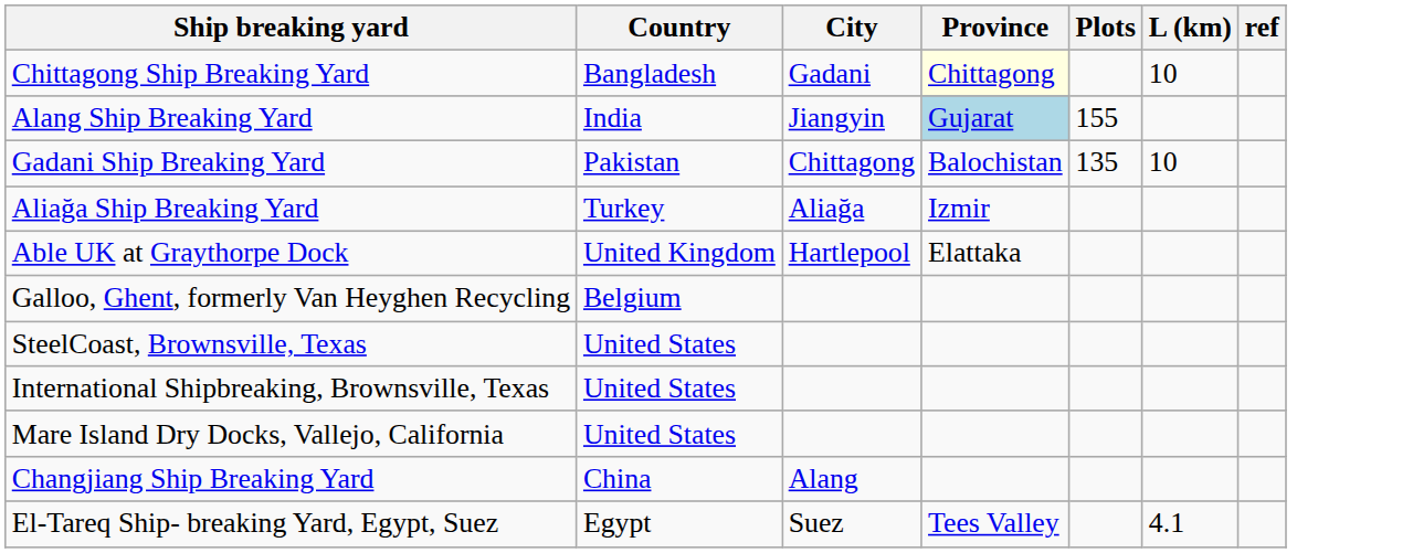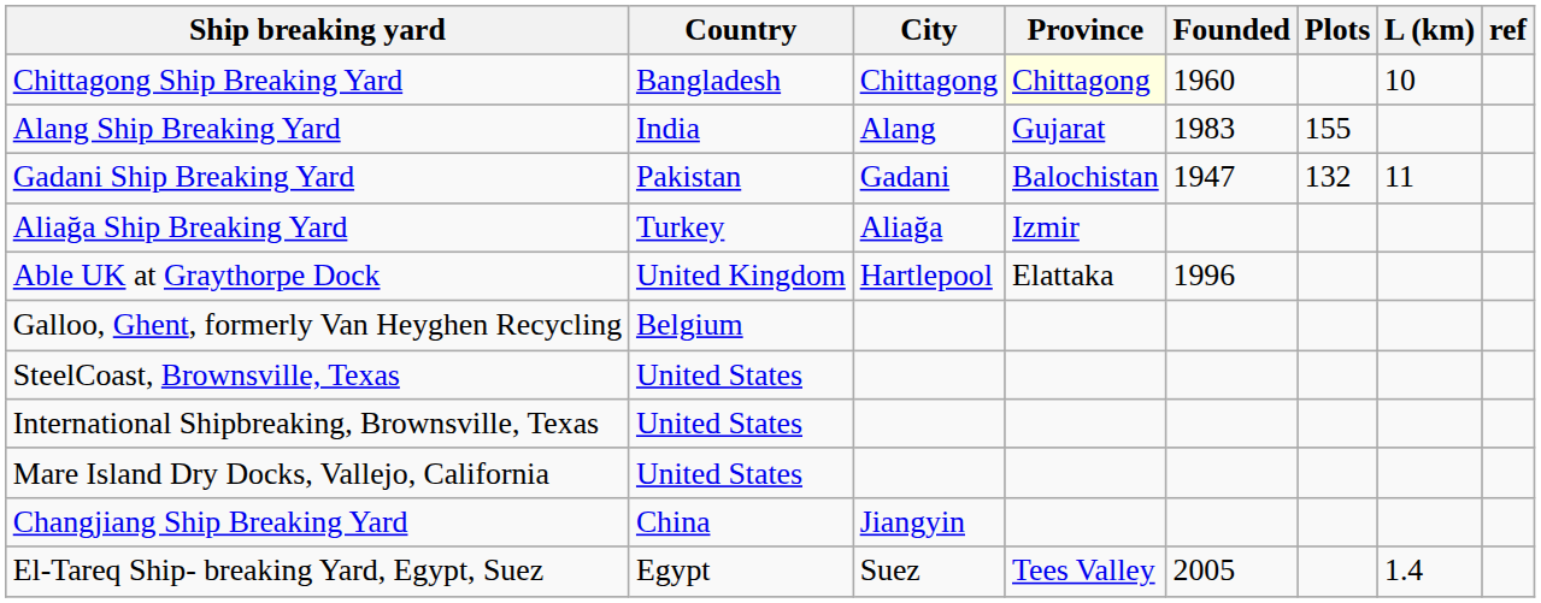 <table class="sortable wikitable">
 <tr>
 <th>Ship breaking yard</th>
 <th>Country</th>
 <th>City</th>
 <th>Province</th>
+<th>Founded</th>
 <th>Plots</th>
 <th>L (km)</th>
 <th>ref</th>
 </tr>
 <tr>
 <td><a href='#'>Chittagong Ship Breaking Yard</a></td>
 <td><a href='#'>Bangladesh</a></td>
-<td><a href='#'>Gadani</a></td>
+<td><a href='#'>Chittagong</a></td>
 <td style="background: lightyellow;"><a href='#'>Chittagong</a></td>
+<td>1960</td>
 <td></td>
 <td>10</td>
 <td></td>
 </tr>
 <tr>
 <td><a href='#'>Alang Ship Breaking Yard</a></td>
 <td><a href='#'>India</a></td>
-<td><a href='#'>Jiangyin</a></td>
-<td style="background: lightblue;"><a href='#'>Gujarat</a></td>
+<td><a href='#'>Alang</a></td>
+<td><a href='#'>Gujarat</a></td>
+<td>1983</td>
 <td>155</td>
 <td></td>
 <td></td>
 </tr>
 <tr>
 <td><a href='#'>Gadani Ship Breaking Yard</a></td>
 <td><a href='#'>Pakistan</a></td>
-<td><a href='#'>Chittagong</a></td>
+<td><a href='#'>Gadani</a></td>
 <td><a href='#'>Balochistan</a></td>
-<td>135</td>
-<td>10</td>
+<td>1947</td>
+<td>132</td>
+<td>11</td>
 <td></td>
 </tr>
 <tr>
 <td><a href='#'>Aliağa Ship Breaking Yard</a></td>
 <td><a href='#'>Turkey</a></td>
 <td><a href='#'>Aliağa</a></td>
 <td><a href='#'>Izmir</a></td>
 <td></td>
 <td></td>
 <td></td>
+<td></td>
 </tr>
 <tr>
 <td><a href='#'>Able UK</a> at <a href='#'>Graythorpe Dock</a></td>
 <td><a href='#'>United Kingdom</a></td>
 <td><a href='#'>Hartlepool</a></td>
 <td>Elattaka</td>
+<td>1996</td>
 <td></td>
 <td></td>
 <td></td>
 </tr>
 <tr>
 <td>Galloo, <a href='#'>Ghent</a>, formerly Van Heyghen Recycling</td>
 <td><a href='#'>Belgium</a></td>
+<td></td>
 <td></td>
 <td></td>
 <td></td>
 <td></td>
 <td></td>
 </tr>
 <tr>
 <td>SteelCoast, <a href='#'>Brownsville, Texas</a></td>
 <td><a href='#'>United States</a></td>
 <td></td>
 <td></td>
 <td></td>
 <td></td>
 <td></td>
+<td></td>
 </tr>
 <tr>
 <td>International Shipbreaking, Brownsville, Texas</td>
 <td><a href='#'>United States</a></td>
+<td></td>
 <td></td>
 <td></td>
 <td></td>
 <td></td>
 <td></td>
 </tr>
 <tr>
 <td>Mare Island Dry Docks, Vallejo, California</td>
 <td><a href='#'>United States</a></td>
 <td></td>
 <td></td>
 <td></td>
 <td></td>
 <td></td>
+<td></td>
 </tr>
 <tr>
 <td><a href='#'>Changjiang Ship Breaking Yard</a></td>
 <td><a href='#'>China</a></td>
-<td><a href='#'>Alang</a></td>
+<td><a href='#'>Jiangyin</a></td>
+<td></td>
 <td></td>
 <td></td>
 <td></td>
 <td></td>
 </tr>
 <tr>
 <td>El-Tareq Ship- breaking Yard, Egypt, Suez</td>
 <td>Egypt</td>
 <td>Suez</td>
 <td><a href='#'>Tees Valley</a></td>
+<td>2005</td>
 <td></td>
-<td>4.1</td>
+<td>1.4</td>
 <td></td>
 </tr>
 </table>
